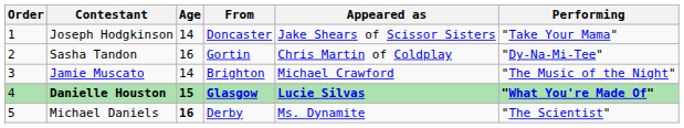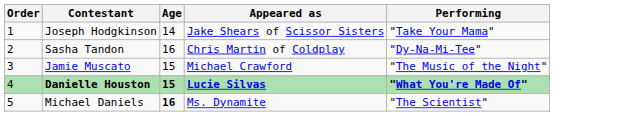 <table class="wikitable">
 <tr>
 <th>Order</th>
 <th>Contestant</th>
 <th>Age</th>
-<th>From</th>
 <th>Appeared as</th>
 <th>Performing</th>
 </tr>
 <tr>
 <td>1</td>
 <td>Joseph Hodgkinson</td>
 <td>14</td>
-<td><a href='#'>Doncaster</a></td>
 <td><a href='#'>Jake Shears</a> of <a href='#'>Scissor Sisters</a></td>
 <td>"<a href='#'>Take Your Mama</a>"</td>
 </tr>
 <tr>
 <td>2</td>
 <td>Sasha Tandon</td>
 <td>16</td>
-<td><a href='#'>Gortin</a></td>
 <td><a href='#'>Chris Martin</a> of <a href='#'>Coldplay</a></td>
 <td>"<a href='#'>Dy-Na-Mi-Tee</a>"</td>
 </tr>
 <tr>
 <td>3</td>
 <td><a href='#'>Jamie Muscato</a></td>
-<td>14</td>
-<td><a href='#'>Brighton</a></td>
+<td>15</td>
 <td><a href='#'>Michael Crawford</a></td>
 <td>"<a href='#'>The Music of the Night</a>"</td>
 </tr>
 <tr style="background:#ACE1AF;">
 <td>4</td>
 <td><strong>Danielle Houston</strong></td>
 <td><strong>15</strong></td>
-<td><strong><a href='#'>Glasgow</a></strong></td>
 <td><strong><a href='#'>Lucie Silvas</a></strong></td>
 <td><strong>"<a href='#'>What You're Made Of</a>"</strong></td>
 </tr>
 <tr>
 <td>5</td>
 <td>Michael Daniels</td>
 <td><strong>16</strong></td>
-<td><a href='#'>Derby</a></td>
 <td><a href='#'>Ms. Dynamite</a></td>
 <td>"<a href='#'>The Scientist</a>"</td>
 </tr>
 </table>
